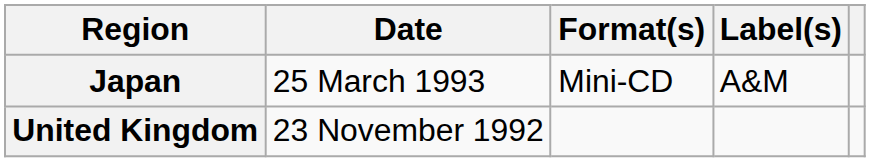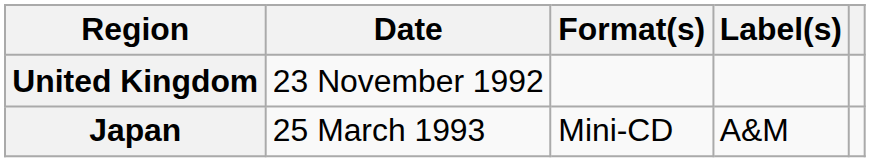 <table class="wikitable plainrowheaders">
 <tr>
 <th scope="col">Region</th>
 <th scope="col">Date</th>
 <th scope="col">Format(s)</th>
 <th scope="col">Label(s)</th>
 <th scope="col"></th>
 </tr>
 <tr>
+<th scope="row">United Kingdom</th>
+<td>23 November 1992</td>
+<td></td>
+<td></td>
+<td></td>
+</tr>
+<tr>
 <th scope="row">Japan</th>
 <td>25 March 1993</td>
 <td>Mini-CD</td>
 <td>A&M</td>
 <td></td>
 </tr>
-<tr>
-<th scope="row">United Kingdom</th>
-<td>23 November 1992</td>
-<td></td>
-<td></td>
-<td></td>
-</tr>
 </table>
